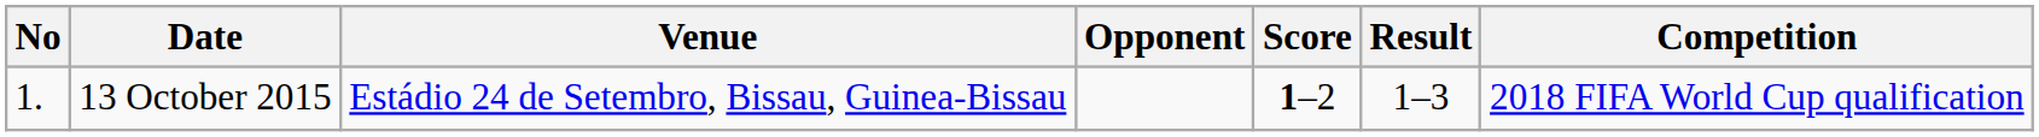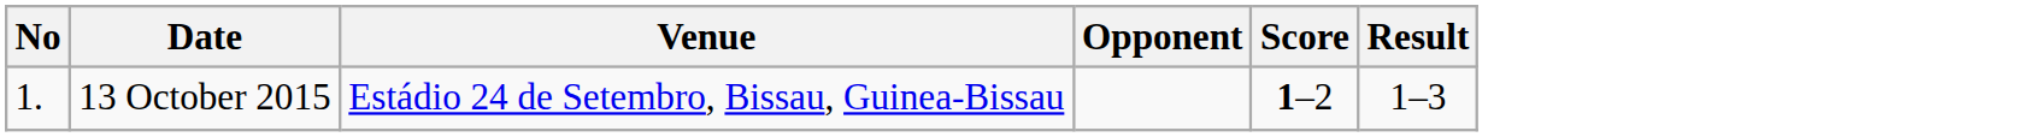 <table class="wikitable" style="font-size:85%;">
 <tr>
 <th>No</th>
 <th>Date</th>
 <th>Venue</th>
 <th>Opponent</th>
 <th>Score</th>
 <th>Result</th>
-<th>Competition</th>
 </tr>
 <tr>
 <td>1.</td>
 <td>13 October 2015</td>
 <td><a href='#'>Estádio 24 de Setembro</a>, <a href='#'>Bissau</a>, <a href='#'>Guinea-Bissau</a></td>
 <td></td>
 <td align=center><strong>1</strong>–2</td>
 <td align=center>1–3</td>
-<td><a href='#'>2018 FIFA World Cup qualification</a></td>
 </tr>
 </table>
